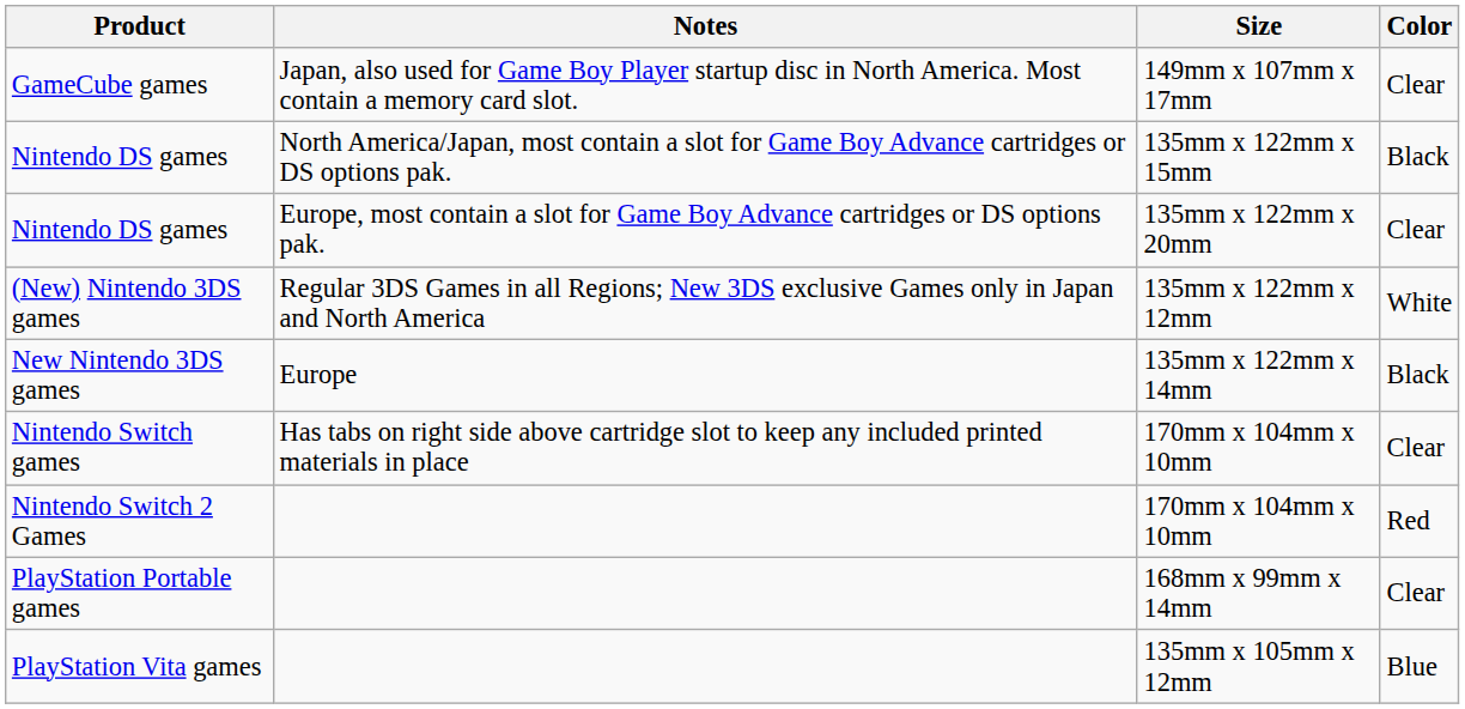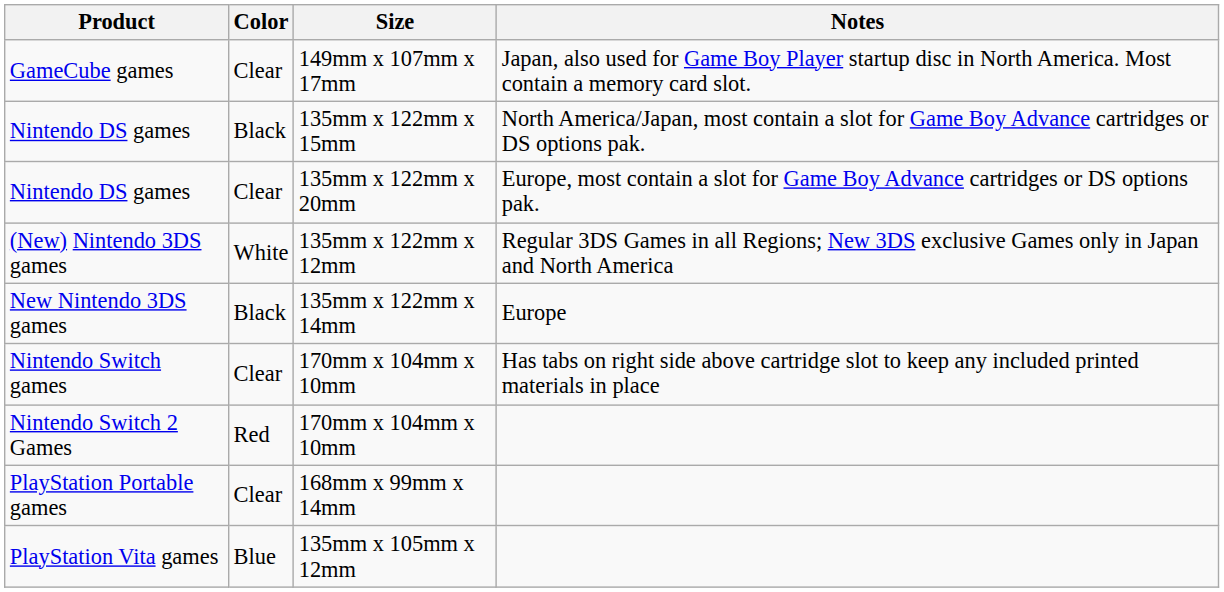 <table class="wikitable sortable">
 <tr>
 <th>Product</th>
+<th>Color</th>
+<th>Size</th>
 <th>Notes</th>
-<th>Size</th>
-<th>Color</th>
 </tr>
 <tr>
 <td><a href='#'>GameCube</a> games</td>
+<td>Clear</td>
+<td>149mm x 107mm x 17mm</td>
 <td>Japan, also used for <a href='#'>Game Boy Player</a> startup disc in North America. Most contain a memory card slot.</td>
-<td>149mm x 107mm x 17mm</td>
-<td>Clear</td>
 </tr>
 <tr>
 <td><a href='#'>Nintendo DS</a> games</td>
+<td>Black</td>
+<td>135mm x 122mm x 15mm</td>
 <td>North America/Japan, most contain a slot for <a href='#'>Game Boy Advance</a> cartridges or DS options pak.</td>
-<td>135mm x 122mm x 15mm</td>
-<td>Black</td>
 </tr>
 <tr>
 <td><a href='#'>Nintendo DS</a> games</td>
+<td>Clear</td>
+<td>135mm x 122mm x 20mm</td>
 <td>Europe, most contain a slot for <a href='#'>Game Boy Advance</a> cartridges or DS options pak.</td>
-<td>135mm x 122mm x 20mm</td>
-<td>Clear</td>
 </tr>
 <tr>
 <td><a href='#'>(New)</a> <a href='#'>Nintendo 3DS</a> games</td>
+<td>White</td>
+<td>135mm x 122mm x 12mm</td>
 <td>Regular 3DS Games in all Regions; <a href='#'>New 3DS</a> exclusive Games only in Japan and North America</td>
-<td>135mm x 122mm x 12mm</td>
-<td>White</td>
 </tr>
 <tr>
 <td><a href='#'>New Nintendo 3DS</a> games</td>
+<td>Black</td>
+<td>135mm x 122mm x 14mm</td>
 <td>Europe</td>
-<td>135mm x 122mm x 14mm</td>
-<td>Black</td>
 </tr>
 <tr>
 <td><a href='#'>Nintendo Switch</a> games</td>
+<td>Clear</td>
+<td>170mm x 104mm x 10mm</td>
 <td>Has tabs on right side above cartridge slot to keep any included printed materials in place</td>
-<td>170mm x 104mm x 10mm</td>
-<td>Clear</td>
 </tr>
 <tr>
 <td><a href='#'>Nintendo Switch 2</a> Games</td>
+<td>Red</td>
+<td>170mm x 104mm x 10mm</td>
 <td></td>
-<td>170mm x 104mm x 10mm</td>
-<td>Red</td>
 </tr>
 <tr>
 <td><a href='#'>PlayStation Portable</a> games</td>
+<td>Clear</td>
+<td>168mm x 99mm x 14mm</td>
 <td></td>
-<td>168mm x 99mm x 14mm</td>
-<td>Clear</td>
 </tr>
 <tr>
 <td><a href='#'>PlayStation Vita</a> games</td>
+<td>Blue</td>
+<td>135mm x 105mm x 12mm</td>
 <td></td>
-<td>135mm x 105mm x 12mm</td>
-<td>Blue</td>
 </tr>
 </table>
